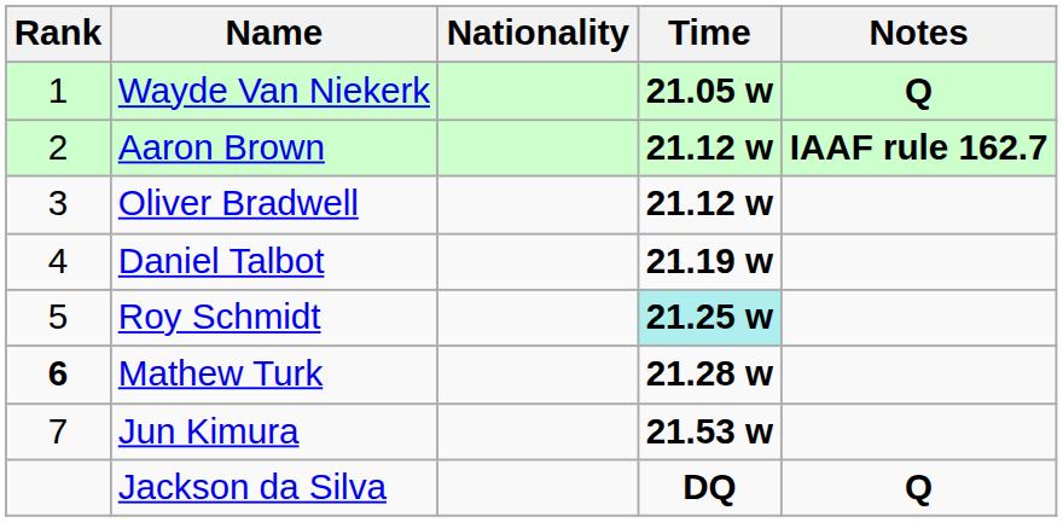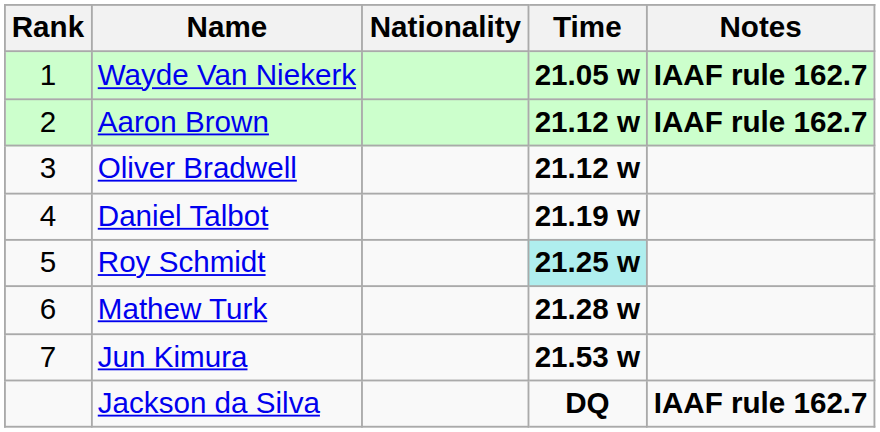 <table class="wikitable sortable" style="text-align:center">
 <tr>
 <th>Rank</th>
 <th>Name</th>
 <th>Nationality</th>
 <th>Time</th>
 <th>Notes</th>
 </tr>
 <tr bgcolor=ccffcc>
 <td>1</td>
 <td align=left><a href='#'>Wayde Van Niekerk</a></td>
 <td align=left></td>
 <td><strong>21.05</strong> <strong>w</strong></td>
-<td><strong>Q</strong></td>
+<td><strong>IAAF rule 162.7</strong></td>
 </tr>
 <tr bgcolor=ccffcc>
 <td>2</td>
 <td align=left><a href='#'>Aaron Brown</a></td>
 <td align=left></td>
 <td><strong>21.12</strong> <strong>w</strong></td>
 <td><strong>IAAF rule 162.7</strong></td>
 </tr>
 <tr>
 <td>3</td>
 <td align=left><a href='#'>Oliver Bradwell</a></td>
 <td align=left></td>
 <td><strong>21.12</strong> <strong>w</strong></td>
 <td></td>
 </tr>
 <tr>
 <td>4</td>
 <td align=left><a href='#'>Daniel Talbot</a></td>
 <td align=left></td>
 <td><strong>21.19</strong> <strong>w</strong></td>
 <td></td>
 </tr>
 <tr>
 <td>5</td>
 <td align=left><a href='#'>Roy Schmidt</a></td>
 <td align=left></td>
 <td style="background: paleturquoise;"><strong>21.25</strong> <strong>w</strong></td>
 <td></td>
 </tr>
 <tr>
-<td><strong>6</strong></td>
+<td>6</td>
 <td align=left><a href='#'>Mathew Turk</a></td>
 <td align=left></td>
 <td><strong>21.28</strong> <strong>w</strong></td>
 <td></td>
 </tr>
 <tr>
 <td>7</td>
 <td align=left><a href='#'>Jun Kimura</a></td>
 <td align=left></td>
 <td><strong>21.53</strong> <strong>w</strong></td>
 <td></td>
 </tr>
 <tr>
 <td></td>
 <td align=left><a href='#'>Jackson da Silva</a></td>
 <td align=left></td>
 <td><strong>DQ</strong></td>
-<td><strong>Q</strong></td>
+<td><strong>IAAF rule 162.7</strong></td>
 </tr>
 </table>
